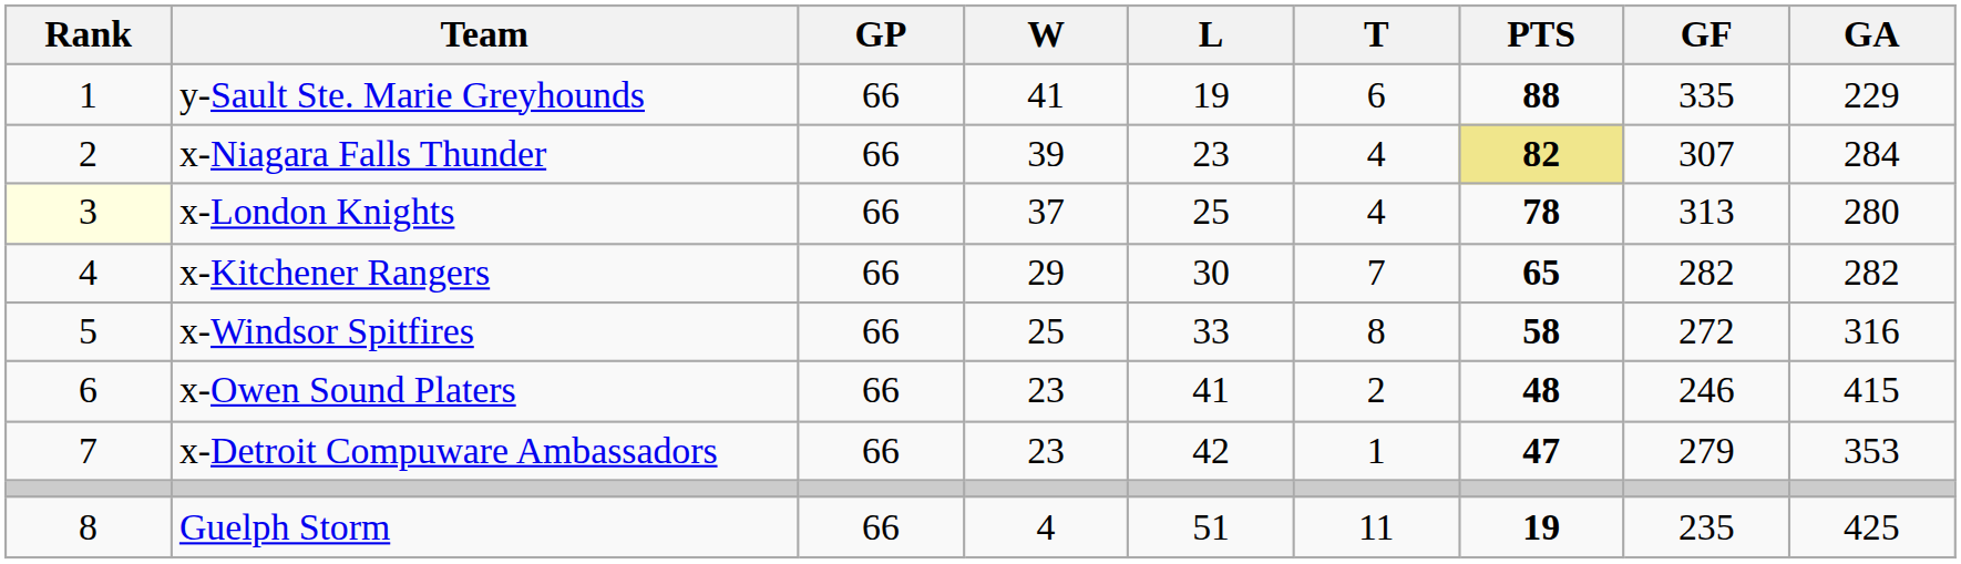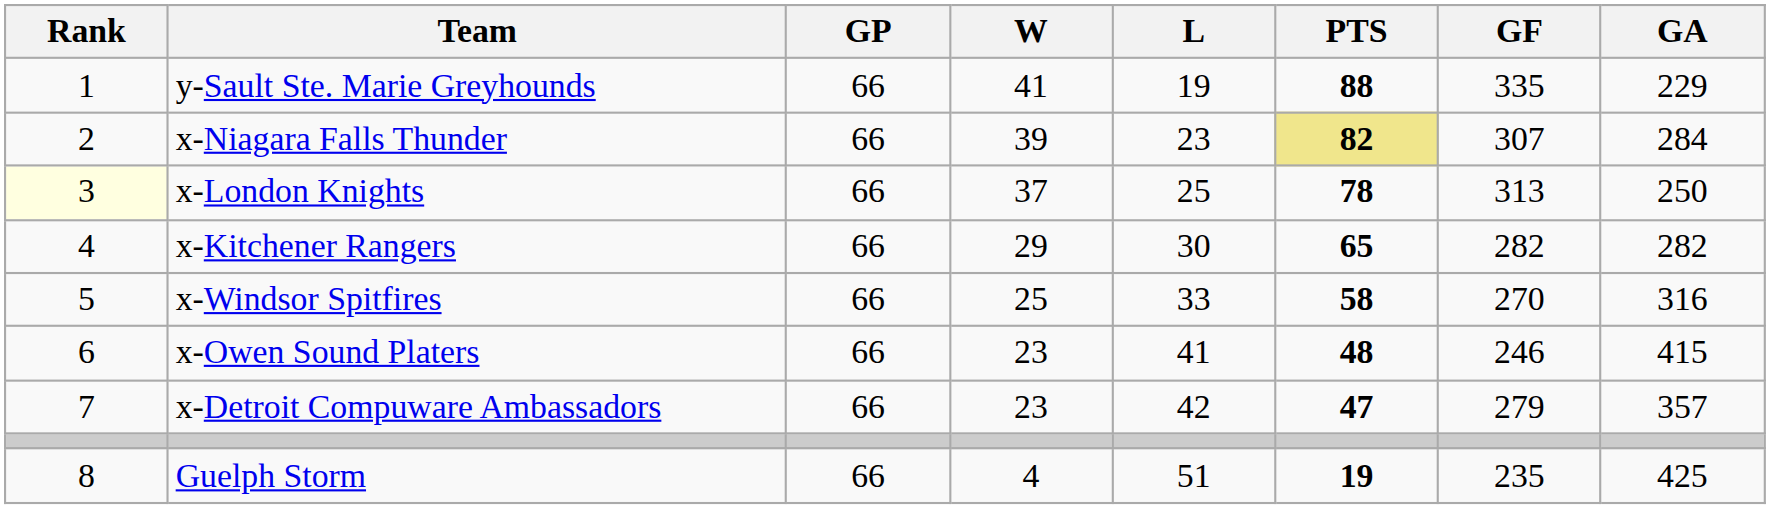 <table class="wikitable sortable" style="text-align:center">
 <tr>
 <th width="7.5%">Rank</th>
 <th width="28.5%">Team</th>
 <th width="7.5%">GP</th>
 <th width="7.5%">W</th>
 <th width="7.5%">L</th>
-<th width="7.5%">T</th>
 <th width="7.5%">PTS</th>
 <th width="7.5%">GF</th>
 <th width="7.5%">GA</th>
 </tr>
 <tr>
 <td>1</td>
 <td align=left>y-<a href='#'>Sault Ste. Marie Greyhounds</a></td>
 <td>66</td>
 <td>41</td>
 <td>19</td>
-<td>6</td>
 <td><strong>88</strong></td>
 <td>335</td>
 <td>229</td>
 </tr>
 <tr>
 <td>2</td>
 <td align=left>x-<a href='#'>Niagara Falls Thunder</a></td>
 <td>66</td>
 <td>39</td>
 <td>23</td>
-<td>4</td>
 <td style="background: khaki;"><strong>82</strong></td>
 <td>307</td>
 <td>284</td>
 </tr>
 <tr>
 <td style="background: lightyellow;">3</td>
 <td align=left>x-<a href='#'>London Knights</a></td>
 <td>66</td>
 <td>37</td>
 <td>25</td>
-<td>4</td>
 <td><strong>78</strong></td>
 <td>313</td>
-<td>280</td>
+<td>250</td>
 </tr>
 <tr>
 <td>4</td>
 <td align=left>x-<a href='#'>Kitchener Rangers</a></td>
 <td>66</td>
 <td>29</td>
 <td>30</td>
-<td>7</td>
 <td><strong>65</strong></td>
 <td>282</td>
 <td>282</td>
 </tr>
 <tr>
 <td>5</td>
 <td align=left>x-<a href='#'>Windsor Spitfires</a></td>
 <td>66</td>
 <td>25</td>
 <td>33</td>
-<td>8</td>
 <td><strong>58</strong></td>
-<td>272</td>
+<td>270</td>
 <td>316</td>
 </tr>
 <tr>
 <td>6</td>
 <td align=left>x-<a href='#'>Owen Sound Platers</a></td>
 <td>66</td>
 <td>23</td>
 <td>41</td>
-<td>2</td>
 <td><strong>48</strong></td>
 <td>246</td>
 <td>415</td>
 </tr>
 <tr>
 <td>7</td>
 <td align=left>x-<a href='#'>Detroit Compuware Ambassadors</a></td>
 <td>66</td>
 <td>23</td>
 <td>42</td>
-<td>1</td>
 <td><strong>47</strong></td>
 <td>279</td>
-<td>353</td>
+<td>357</td>
 </tr>
 <tr style="background-color:#cccccc;">
-<td></td>
 <td></td>
 <td></td>
 <td></td>
 <td></td>
 <td></td>
 <td></td>
 <td></td>
 <td></td>
 </tr>
 <tr>
 <td>8</td>
 <td align=left><a href='#'>Guelph Storm</a></td>
 <td>66</td>
 <td>4</td>
 <td>51</td>
-<td>11</td>
 <td><strong>19</strong></td>
 <td>235</td>
 <td>425</td>
 </tr>
 </table>
